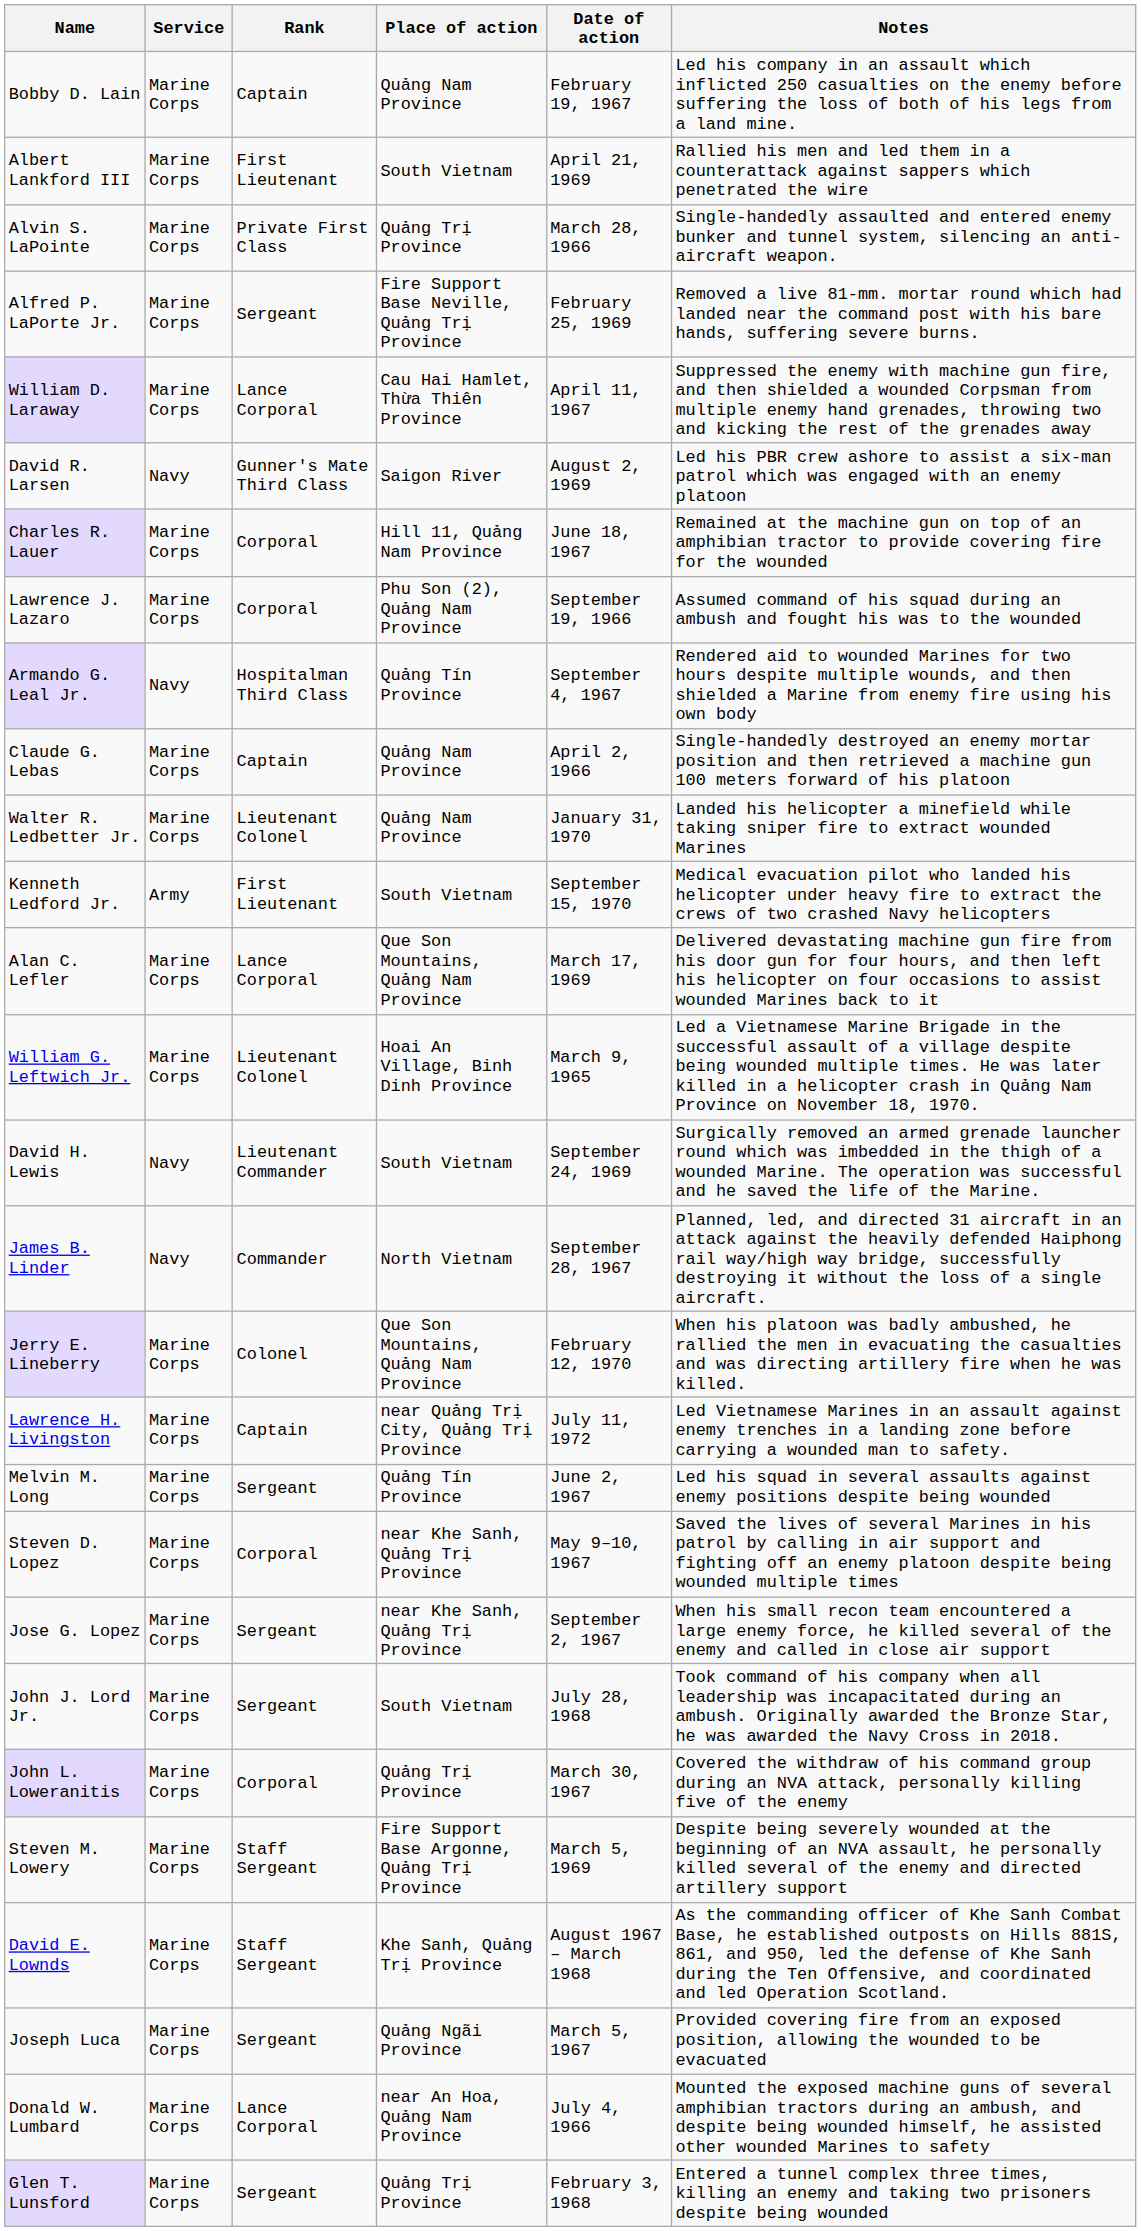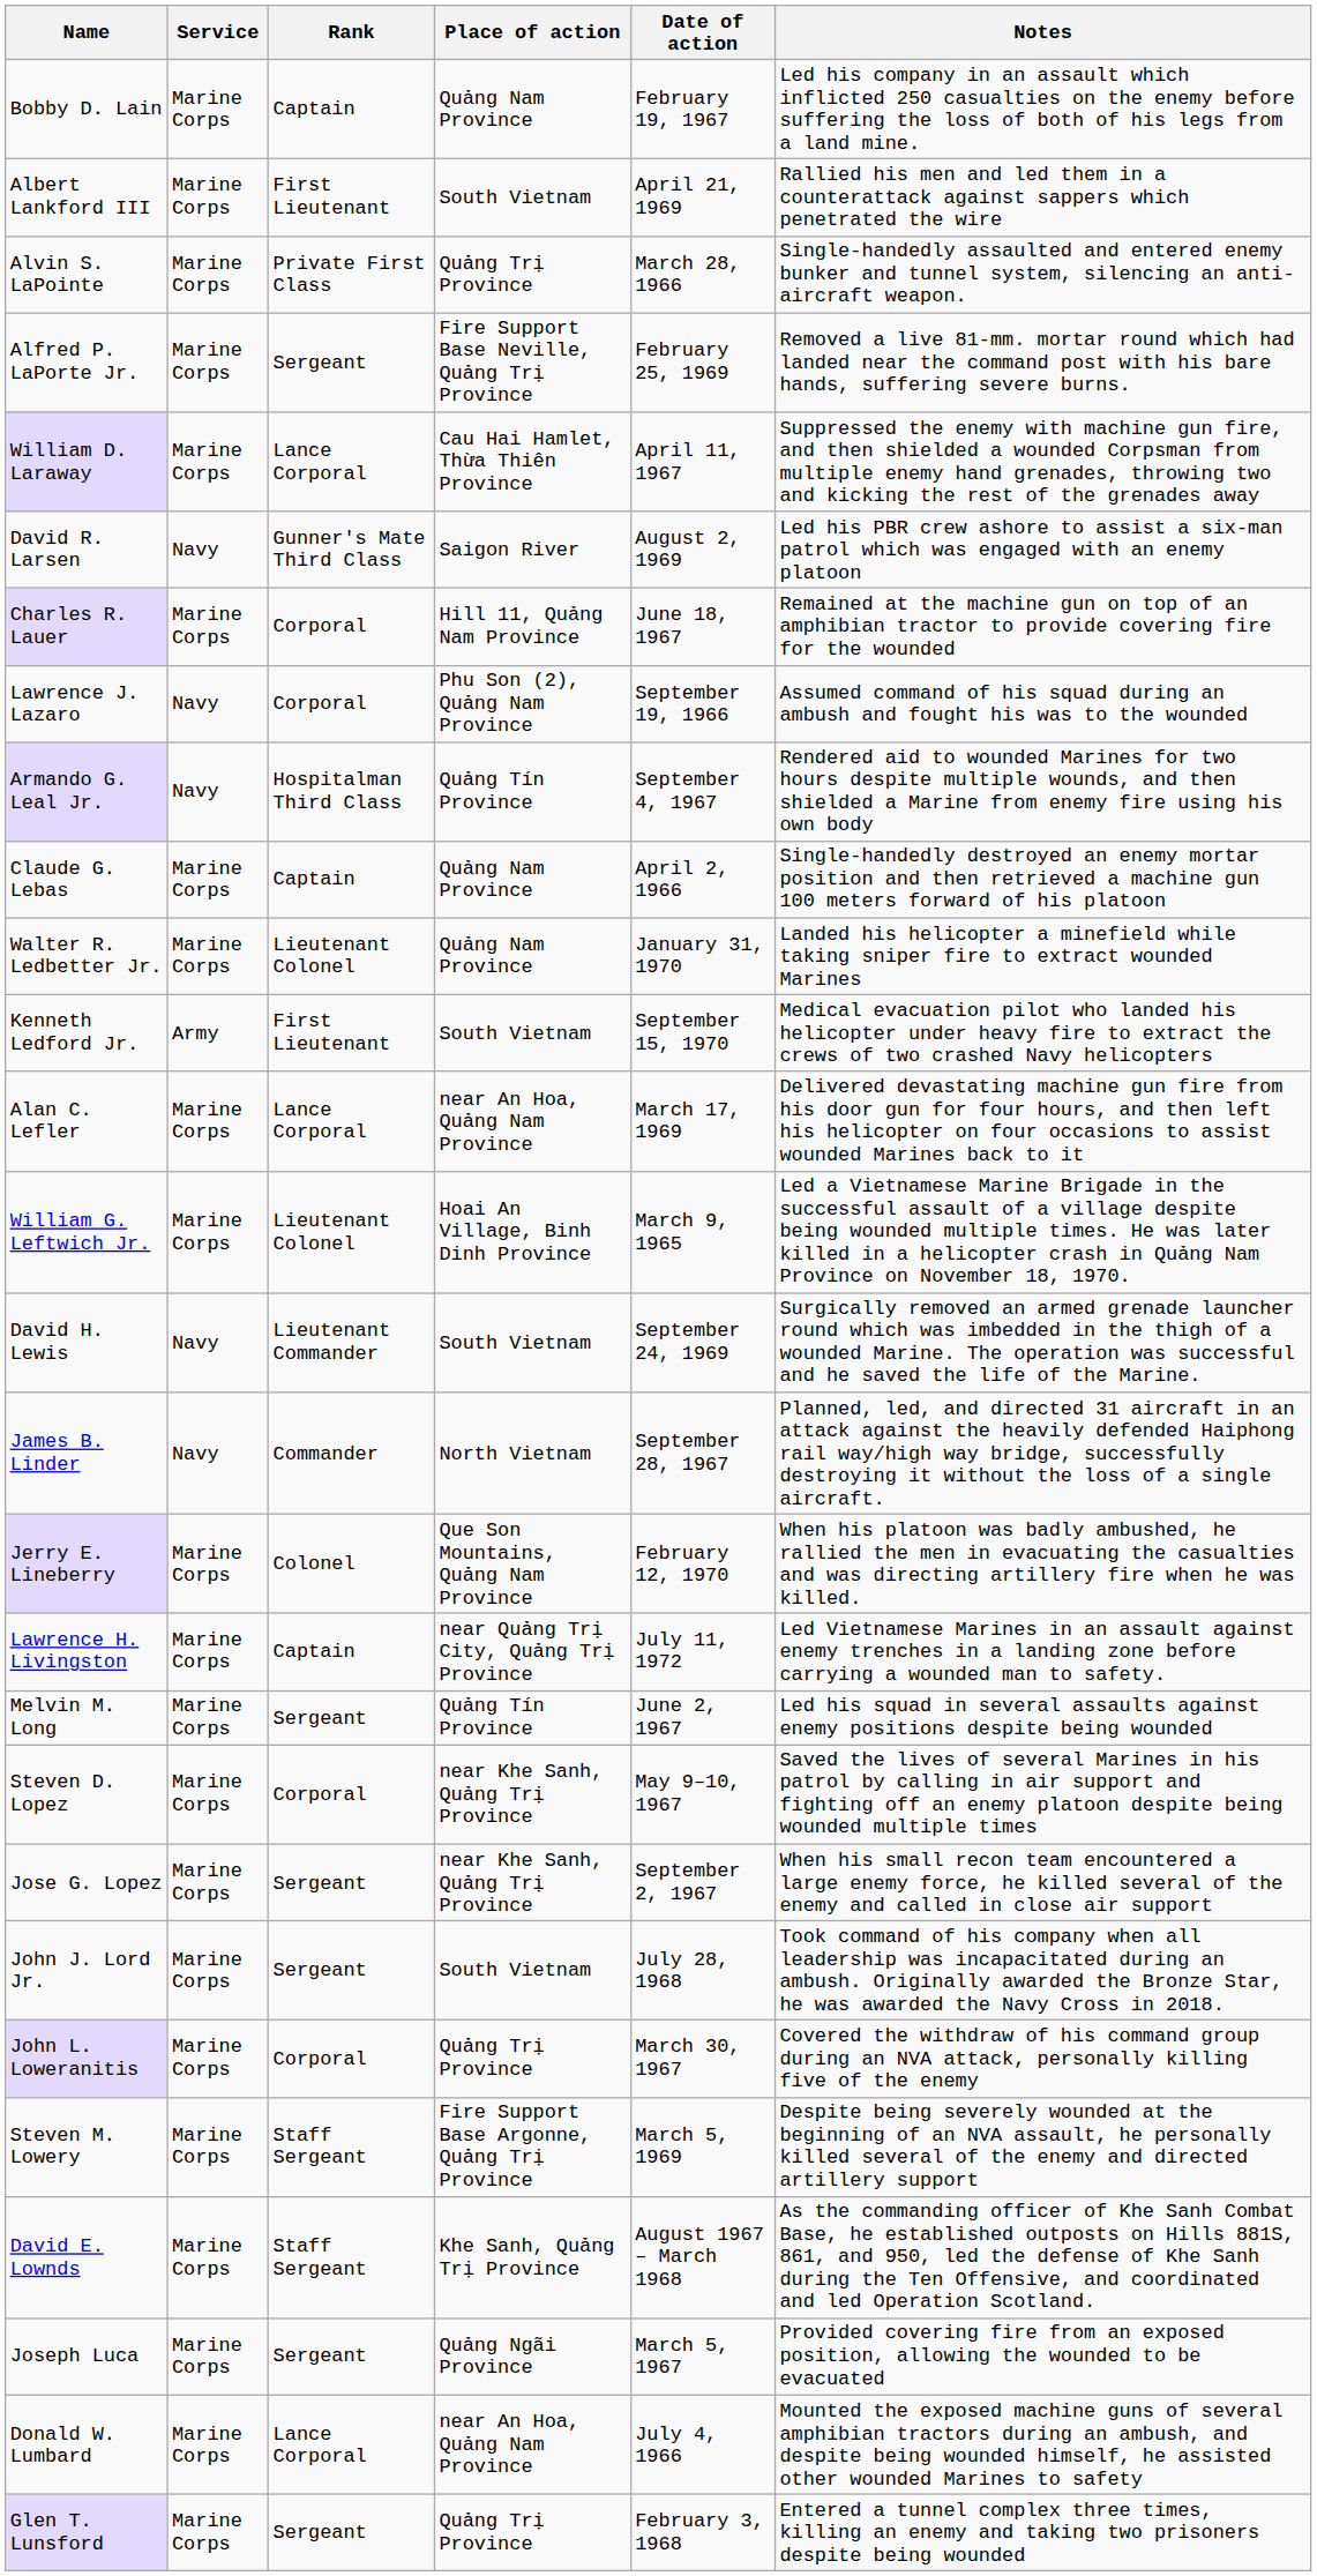 <table class="wikitable sortable">
 <tr>
 <th>Name</th>
 <th>Service</th>
 <th>Rank</th>
 <th>Place of action</th>
 <th>Date of action</th>
 <th>Notes</th>
 </tr>
 <tr>
 <td>Bobby D. Lain</td>
 <td>Marine Corps</td>
 <td>Captain</td>
 <td>Quảng Nam Province</td>
 <td>February 19, 1967</td>
 <td>Led his company in an assault which inflicted 250 casualties on the enemy before suffering the loss of both of his legs from a land mine.</td>
 </tr>
 <tr>
 <td>Albert Lankford III</td>
 <td>Marine Corps</td>
 <td>First Lieutenant</td>
 <td>South Vietnam</td>
 <td>April 21, 1969</td>
 <td>Rallied his men and led them in a counterattack against sappers which penetrated the wire</td>
 </tr>
 <tr>
 <td>Alvin S. LaPointe</td>
 <td>Marine Corps</td>
 <td>Private First Class</td>
 <td>Quảng Trị Province</td>
 <td>March 28, 1966</td>
 <td>Single-handedly assaulted and entered enemy bunker and tunnel system, silencing an anti-aircraft weapon.</td>
 </tr>
 <tr>
 <td>Alfred P. LaPorte Jr.</td>
 <td>Marine Corps</td>
 <td>Sergeant</td>
 <td>Fire Support Base Neville, Quảng Trị Province</td>
 <td>February 25, 1969</td>
 <td>Removed a live 81-mm. mortar round which had landed near the command post with his bare hands, suffering severe burns.</td>
 </tr>
 <tr>
 <td style="background:#e3d9ff;">William D. Laraway</td>
 <td>Marine Corps</td>
 <td>Lance Corporal</td>
 <td>Cau Hai Hamlet, Thừa Thiên Province</td>
 <td>April 11, 1967</td>
 <td>Suppressed the enemy with machine gun fire, and then shielded a wounded Corpsman from multiple enemy hand grenades, throwing two and kicking the rest of the grenades away</td>
 </tr>
 <tr>
 <td>David R. Larsen</td>
 <td>Navy</td>
 <td>Gunner's Mate Third Class</td>
 <td>Saigon River</td>
 <td>August 2, 1969</td>
 <td>Led his PBR crew ashore to assist a six-man patrol which was engaged with an enemy platoon</td>
 </tr>
 <tr>
 <td style="background:#e3d9ff;">Charles R. Lauer</td>
 <td>Marine Corps</td>
 <td>Corporal</td>
 <td>Hill 11, Quảng Nam Province</td>
 <td>June 18, 1967</td>
 <td>Remained at the machine gun on top of an amphibian tractor to provide covering fire for the wounded</td>
 </tr>
 <tr>
 <td>Lawrence J. Lazaro</td>
-<td>Marine Corps</td>
+<td>Navy</td>
 <td>Corporal</td>
 <td>Phu Son (2), Quảng Nam Province</td>
 <td>September 19, 1966</td>
 <td>Assumed command of his squad during an ambush and fought his was to the wounded</td>
 </tr>
 <tr>
 <td style="background:#e3d9ff;">Armando G. Leal Jr.</td>
 <td>Navy</td>
 <td>Hospitalman Third Class</td>
 <td>Quảng Tín Province</td>
 <td>September 4, 1967</td>
 <td>Rendered aid to wounded Marines for two hours despite multiple wounds, and then shielded a Marine from enemy fire using his own body</td>
 </tr>
 <tr>
 <td>Claude G. Lebas</td>
 <td>Marine Corps</td>
 <td>Captain</td>
 <td>Quảng Nam Province</td>
 <td>April 2, 1966</td>
 <td>Single-handedly destroyed an enemy mortar position and then retrieved a machine gun 100 meters forward of his platoon</td>
 </tr>
 <tr>
 <td>Walter R. Ledbetter Jr.</td>
 <td>Marine Corps</td>
 <td>Lieutenant Colonel</td>
 <td>Quảng Nam Province</td>
 <td>January 31, 1970</td>
 <td>Landed his helicopter a minefield while taking sniper fire to extract wounded Marines</td>
 </tr>
 <tr>
 <td>Kenneth Ledford Jr.</td>
 <td>Army</td>
 <td>First Lieutenant</td>
 <td>South Vietnam</td>
 <td>September 15, 1970</td>
 <td>Medical evacuation pilot who landed his helicopter under heavy fire to extract the crews of two crashed Navy helicopters</td>
 </tr>
 <tr>
 <td>Alan C. Lefler</td>
 <td>Marine Corps</td>
 <td>Lance Corporal</td>
-<td>Que Son Mountains, Quảng Nam Province</td>
+<td>near An Hoa, Quảng Nam Province</td>
 <td>March 17, 1969</td>
 <td>Delivered devastating machine gun fire from his door gun for four hours, and then left his helicopter on four occasions to assist wounded Marines back to it</td>
 </tr>
 <tr>
 <td><a href='#'>William G. Leftwich Jr.</a></td>
 <td>Marine Corps</td>
 <td>Lieutenant Colonel</td>
 <td>Hoai An Village, Binh Dinh Province</td>
 <td>March 9, 1965</td>
 <td>Led a Vietnamese Marine Brigade in the successful assault of a village despite being wounded multiple times. He was later killed in a helicopter crash in Quảng Nam Province on November 18, 1970.</td>
 </tr>
 <tr>
 <td>David H. Lewis</td>
 <td>Navy</td>
 <td>Lieutenant Commander</td>
 <td>South Vietnam</td>
 <td>September 24, 1969</td>
 <td>Surgically removed an armed grenade launcher round which was imbedded in the thigh of a wounded Marine. The operation was successful and he saved the life of the Marine.</td>
 </tr>
 <tr>
 <td><a href='#'>James B. Linder</a></td>
 <td>Navy</td>
 <td>Commander</td>
 <td>North Vietnam</td>
 <td>September 28, 1967</td>
 <td>Planned, led, and directed 31 aircraft in an attack against the heavily defended Haiphong rail way/high way bridge, successfully destroying it without the loss of a single aircraft.</td>
 </tr>
 <tr>
 <td style="background:#e3d9ff;">Jerry E. Lineberry</td>
 <td>Marine Corps</td>
 <td>Colonel</td>
 <td>Que Son Mountains, Quảng Nam Province</td>
 <td>February 12, 1970</td>
 <td>When his platoon was badly ambushed, he rallied the men in evacuating the casualties and was directing artillery fire when he was killed.</td>
 </tr>
 <tr>
 <td><a href='#'>Lawrence H. Livingston</a></td>
 <td>Marine Corps</td>
 <td>Captain</td>
 <td>near Quảng Trị City, Quảng Trị Province</td>
 <td>July 11, 1972</td>
 <td>Led Vietnamese Marines in an assault against enemy trenches in a landing zone before carrying a wounded man to safety.</td>
 </tr>
 <tr>
 <td>Melvin M. Long</td>
 <td>Marine Corps</td>
 <td>Sergeant</td>
 <td>Quảng Tín Province</td>
 <td>June 2, 1967</td>
 <td>Led his squad in several assaults against enemy positions despite being wounded</td>
 </tr>
 <tr>
 <td>Steven D. Lopez</td>
 <td>Marine Corps</td>
 <td>Corporal</td>
 <td>near Khe Sanh, Quảng Trị Province</td>
 <td>May 9–10, 1967</td>
 <td>Saved the lives of several Marines in his patrol by calling in air support and fighting off an enemy platoon despite being wounded multiple times</td>
 </tr>
 <tr>
 <td>Jose G. Lopez</td>
 <td>Marine Corps</td>
 <td>Sergeant</td>
 <td>near Khe Sanh, Quảng Trị Province</td>
 <td>September 2, 1967</td>
 <td>When his small recon team encountered a large enemy force, he killed several of the enemy and called in close air support</td>
 </tr>
 <tr>
 <td>John J. Lord Jr.</td>
 <td>Marine Corps</td>
 <td>Sergeant</td>
 <td>South Vietnam</td>
 <td>July 28, 1968</td>
 <td>Took command of his company when all leadership was incapacitated during an ambush. Originally awarded the Bronze Star, he was awarded the Navy Cross in 2018.</td>
 </tr>
 <tr>
 <td style="background:#e3d9ff;">John L. Loweranitis</td>
 <td>Marine Corps</td>
 <td>Corporal</td>
 <td>Quảng Trị Province</td>
 <td>March 30, 1967</td>
 <td>Covered the withdraw of his command group during an NVA attack, personally killing five of the enemy</td>
 </tr>
 <tr>
 <td>Steven M. Lowery</td>
 <td>Marine Corps</td>
 <td>Staff Sergeant</td>
 <td>Fire Support Base Argonne, Quảng Trị Province</td>
 <td>March 5, 1969</td>
 <td>Despite being severely wounded at the beginning of an NVA assault, he personally killed several of the enemy and directed artillery support</td>
 </tr>
 <tr>
 <td><a href='#'>David E. Lownds</a></td>
 <td>Marine Corps</td>
 <td>Staff Sergeant</td>
 <td>Khe Sanh, Quảng Trị Province</td>
 <td>August 1967 – March 1968</td>
 <td>As the commanding officer of Khe Sanh Combat Base, he established outposts on Hills 881S, 861, and 950, led the defense of Khe Sanh during the Ten Offensive, and coordinated and led Operation Scotland.</td>
 </tr>
 <tr>
 <td>Joseph Luca</td>
 <td>Marine Corps</td>
 <td>Sergeant</td>
 <td>Quảng Ngãi Province</td>
 <td>March 5, 1967</td>
 <td>Provided covering fire from an exposed position, allowing the wounded to be evacuated</td>
 </tr>
 <tr>
 <td>Donald W. Lumbard</td>
 <td>Marine Corps</td>
 <td>Lance Corporal</td>
 <td>near An Hoa, Quảng Nam Province</td>
 <td>July 4, 1966</td>
 <td>Mounted the exposed machine guns of several amphibian tractors during an ambush, and despite being wounded himself, he assisted other wounded Marines to safety</td>
 </tr>
 <tr>
 <td style="background:#e3d9ff;">Glen T. Lunsford</td>
 <td>Marine Corps</td>
 <td>Sergeant</td>
 <td>Quảng Trị Province</td>
 <td>February 3, 1968</td>
 <td>Entered a tunnel complex three times, killing an enemy and taking two prisoners despite being wounded</td>
 </tr>
 </table>
